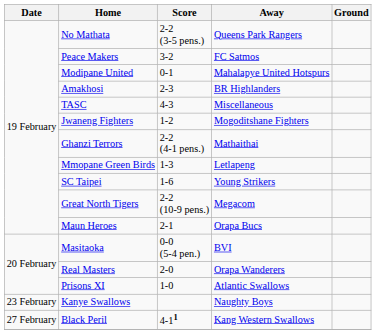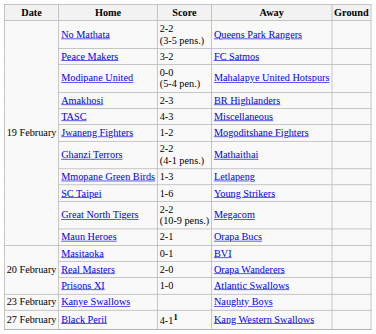 <table class="wikitable">
 <tr>
 <th>Date</th>
 <th>Home</th>
 <th>Score</th>
 <th>Away</th>
 <th>Ground</th>
 </tr>
 <tr>
 <td rowspan="11">19 February</td>
 <td><a href='#'>No Mathata</a></td>
 <td>2-2<br>(3-5 pens.)</td>
 <td><a href='#'>Queens Park Rangers</a></td>
 <td></td>
 </tr>
 <tr>
 <td><a href='#'>Peace Makers</a></td>
 <td>3-2</td>
 <td><a href='#'>FC Satmos</a></td>
 <td></td>
 </tr>
 <tr>
 <td><a href='#'>Modipane United</a></td>
-<td>0-1</td>
+<td>0-0<br>(5-4 pen.)</td>
 <td><a href='#'>Mahalapye United Hotspurs</a></td>
 <td></td>
 </tr>
 <tr>
 <td><a href='#'>Amakhosi</a></td>
 <td>2-3</td>
 <td><a href='#'>BR Highlanders</a></td>
 <td></td>
 </tr>
 <tr>
 <td><a href='#'>TASC</a></td>
 <td>4-3</td>
 <td><a href='#'>Miscellaneous</a></td>
 <td></td>
 </tr>
 <tr>
 <td><a href='#'>Jwaneng Fighters</a></td>
 <td>1-2</td>
 <td><a href='#'>Mogoditshane Fighters</a></td>
 <td></td>
 </tr>
 <tr>
 <td><a href='#'>Ghanzi Terrors</a></td>
 <td>2-2<br>(4-1 pens.)</td>
 <td><a href='#'>Mathaithai</a></td>
 <td></td>
 </tr>
 <tr>
 <td><a href='#'>Mmopane Green Birds</a></td>
 <td>1-3</td>
 <td><a href='#'>Letlapeng</a></td>
 <td></td>
 </tr>
 <tr>
 <td><a href='#'>SC Taipei</a></td>
 <td>1-6</td>
 <td><a href='#'>Young Strikers</a></td>
 <td></td>
 </tr>
 <tr>
 <td><a href='#'>Great North Tigers</a></td>
 <td>2-2<br>(10-9 pens.)</td>
 <td><a href='#'>Megacom</a></td>
 <td></td>
 </tr>
 <tr>
 <td><a href='#'>Maun Heroes</a></td>
 <td>2-1</td>
 <td><a href='#'>Orapa Bucs</a></td>
 <td></td>
 </tr>
 <tr>
 <td rowspan="3">20 February</td>
 <td><a href='#'>Masitaoka</a></td>
-<td>0-0<br>(5-4 pen.)</td>
+<td>0-1</td>
 <td><a href='#'>BVI</a></td>
 <td></td>
 </tr>
 <tr>
 <td><a href='#'>Real Masters</a></td>
 <td>2-0</td>
 <td><a href='#'>Orapa Wanderers</a></td>
 <td></td>
 </tr>
 <tr>
 <td><a href='#'>Prisons XI</a></td>
 <td>1-0</td>
 <td><a href='#'>Atlantic Swallows</a></td>
 <td></td>
 </tr>
 <tr>
 <td>23 February</td>
 <td><a href='#'>Kanye Swallows</a></td>
 <td></td>
 <td><a href='#'>Naughty Boys</a></td>
 <td></td>
 </tr>
 <tr>
 <td>27 February</td>
 <td><a href='#'>Black Peril</a></td>
 <td>4-1<sup><strong>1</strong></sup></td>
 <td><a href='#'>Kang Western Swallows</a></td>
 <td></td>
 </tr>
 <tr>
 </tr>
 </table>
